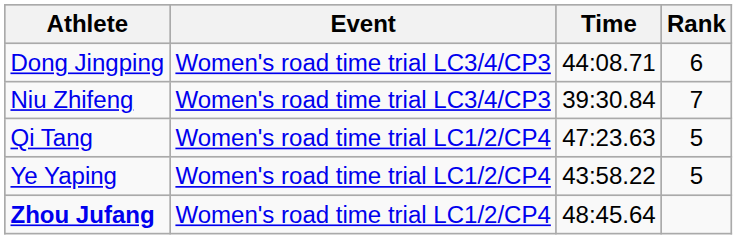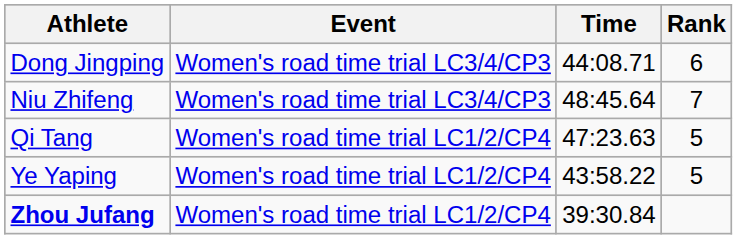 <table class=wikitable style="font-size:90%">
 <tr>
 <th>Athlete</th>
 <th>Event</th>
 <th>Time</th>
 <th>Rank</th>
 </tr>
 <tr>
 <td><a href='#'>Dong Jingping</a></td>
 <td><a href='#'>Women's road time trial LC3/4/CP3</a></td>
 <td style="text-align:center;">44:08.71</td>
 <td style="text-align:center;">6</td>
 </tr>
 <tr>
 <td><a href='#'>Niu Zhifeng</a></td>
 <td><a href='#'>Women's road time trial LC3/4/CP3</a></td>
-<td style="text-align:center;">39:30.84</td>
+<td style="text-align:center;">48:45.64</td>
 <td style="text-align:center;">7</td>
 </tr>
 <tr>
 <td><a href='#'>Qi Tang</a></td>
 <td><a href='#'>Women's road time trial LC1/2/CP4</a></td>
 <td style="text-align:center;">47:23.63</td>
 <td style="text-align:center;">5</td>
 </tr>
 <tr>
 <td><a href='#'>Ye Yaping</a></td>
 <td><a href='#'>Women's road time trial LC1/2/CP4</a></td>
 <td style="text-align:center;">43:58.22</td>
 <td style="text-align:center;">5</td>
 </tr>
 <tr>
 <td rowspan="2"><strong><a href='#'>Zhou Jufang</a></strong></td>
 <td><a href='#'>Women's road time trial LC1/2/CP4</a></td>
-<td style="text-align:center;">48:45.64</td>
+<td style="text-align:center;">39:30.84</td>
 <td style="text-align:center;"></td>
 </tr>
 </table>
